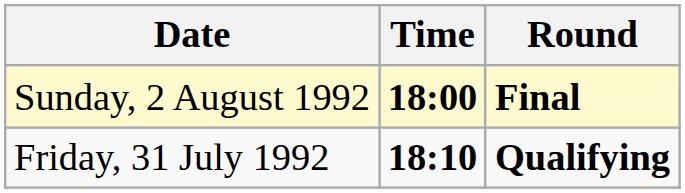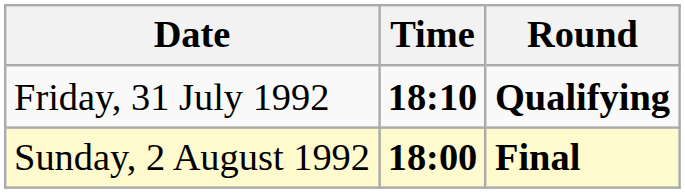 <table class="wikitable">
 <tr>
 <th>Date</th>
 <th>Time</th>
 <th>Round</th>
 </tr>
+<tr>
+<td>Friday, 31 July 1992</td>
+<td><strong>18:10</strong></td>
+<td><strong>Qualifying</strong></td>
+</tr>
 <tr style=background:lemonchiffon>
 <td>Sunday, 2 August 1992</td>
 <td><strong>18:00</strong></td>
 <td><strong>Final</strong></td>
 </tr>
-<tr>
-<td>Friday, 31 July 1992</td>
-<td><strong>18:10</strong></td>
-<td><strong>Qualifying</strong></td>
-</tr>
 </table>
